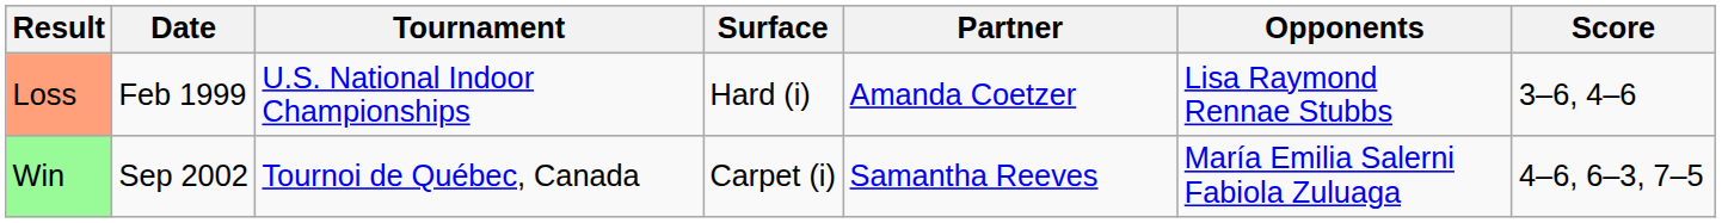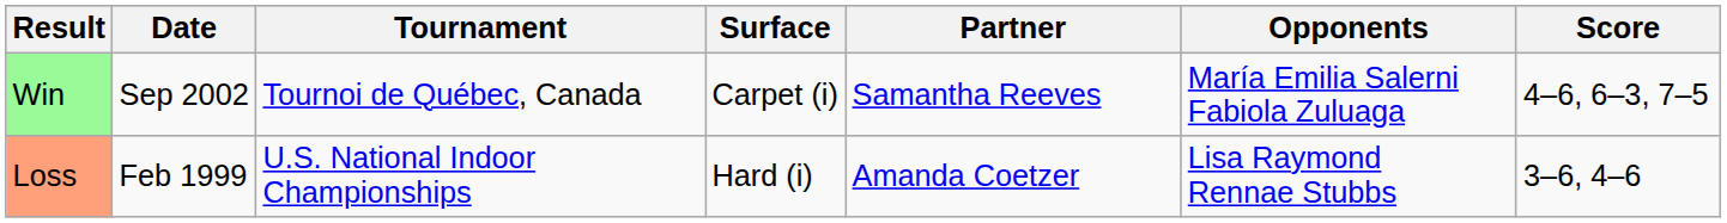 <table class="wikitable">
 <tr>
 <th>Result</th>
 <th>Date</th>
 <th width=230>Tournament</th>
 <th>Surface</th>
 <th width=170>Partner</th>
 <th width=170>Opponents</th>
 <th width=100>Score</th>
 </tr>
 <tr>
+<td style="background:#98fb98;">Win</td>
+<td>Sep 2002</td>
+<td><a href='#'>Tournoi de Québec</a>, Canada</td>
+<td>Carpet (i)</td>
+<td> <a href='#'>Samantha Reeves</a></td>
+<td> <a href='#'>María Emilia Salerni</a> <br>  <a href='#'>Fabiola Zuluaga</a></td>
+<td>4–6, 6–3, 7–5</td>
+</tr>
+<tr>
 <td style="background:#ffa07a;">Loss</td>
 <td>Feb 1999</td>
 <td><a href='#'>U.S. National Indoor Championships</a></td>
 <td>Hard (i)</td>
 <td> <a href='#'>Amanda Coetzer</a></td>
 <td> <a href='#'>Lisa Raymond</a> <br>  <a href='#'>Rennae Stubbs</a></td>
 <td>3–6, 4–6</td>
 </tr>
-<tr>
-<td style="background:#98fb98;">Win</td>
-<td>Sep 2002</td>
-<td><a href='#'>Tournoi de Québec</a>, Canada</td>
-<td>Carpet (i)</td>
-<td> <a href='#'>Samantha Reeves</a></td>
-<td> <a href='#'>María Emilia Salerni</a> <br>  <a href='#'>Fabiola Zuluaga</a></td>
-<td>4–6, 6–3, 7–5</td>
-</tr>
 </table>
